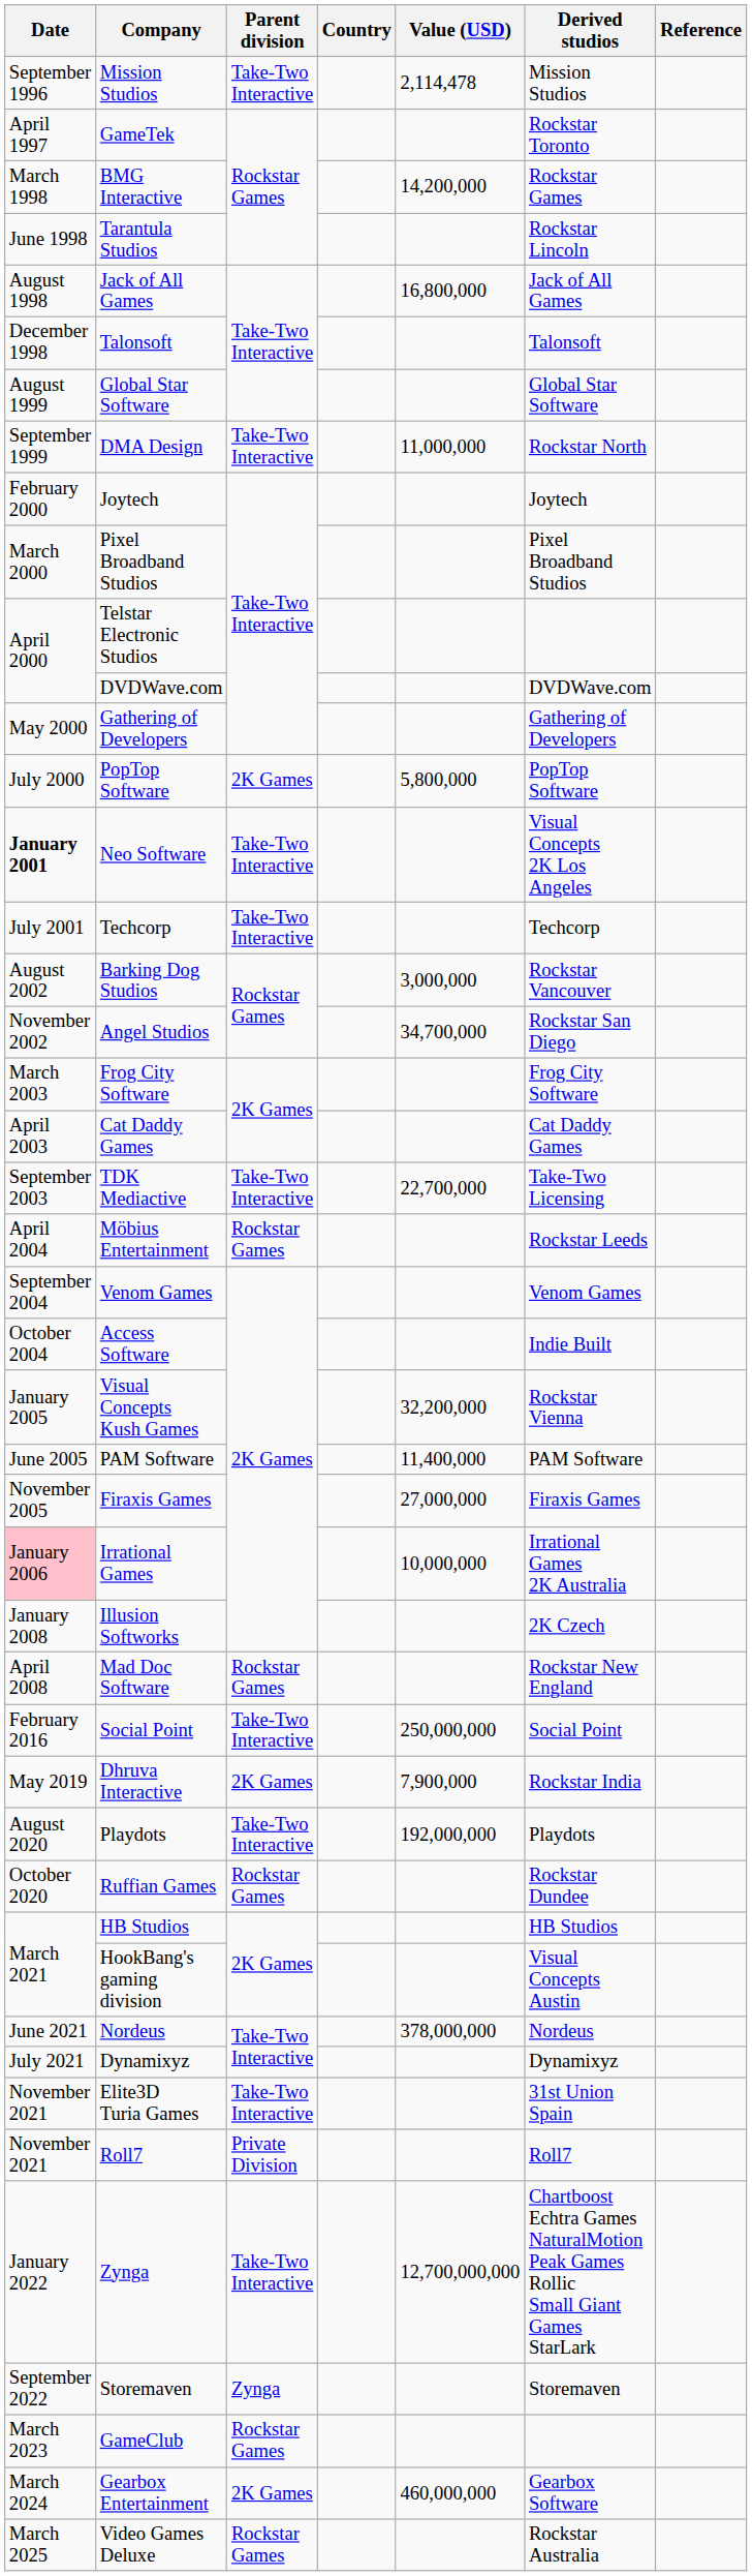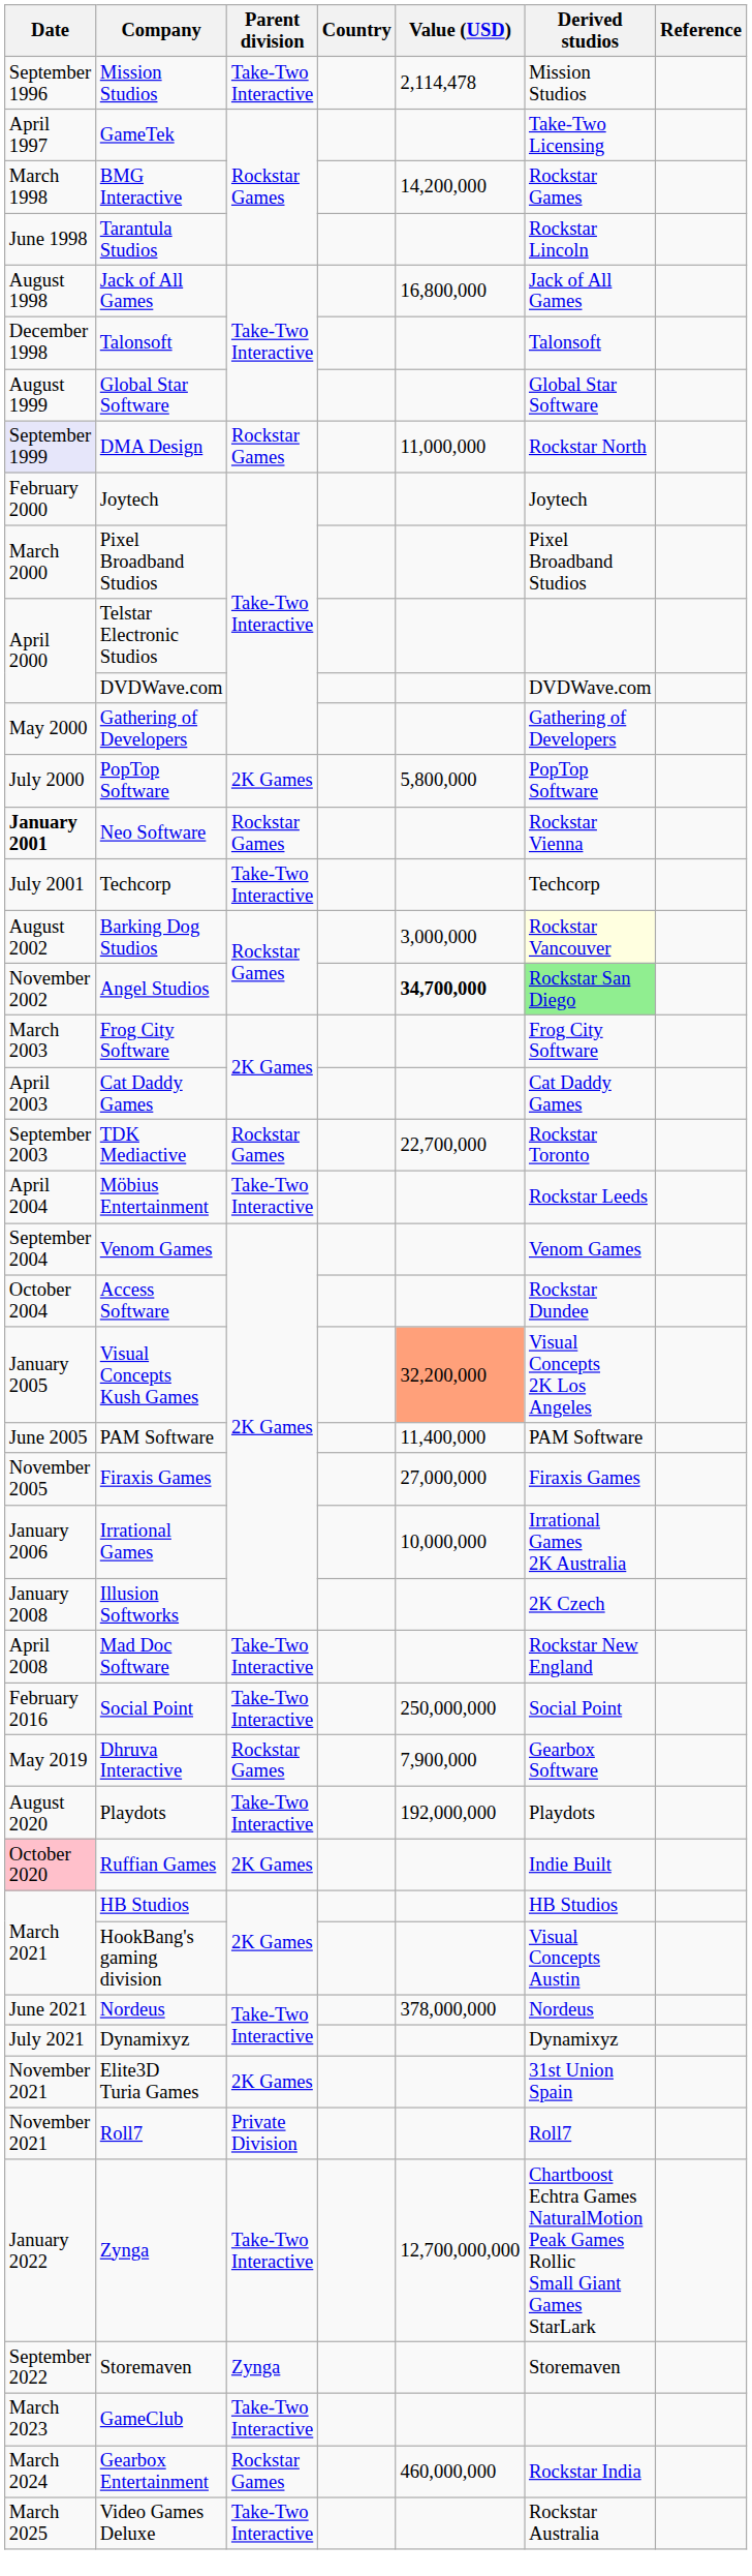 <table class="wikitable sortable">
 <tr>
 <th>Date</th>
 <th>Company</th>
 <th>Parent division</th>
 <th>Country</th>
 <th>Value (<a href='#'>USD</a>)</th>
 <th>Derived studios</th>
 <th>Reference</th>
 </tr>
 <tr>
 <td>September 1996</td>
 <td><a href='#'>Mission Studios</a></td>
 <td><a href='#'>Take-Two Interactive</a></td>
 <td></td>
 <td>2,114,478</td>
 <td>Mission Studios</td>
 <td></td>
 </tr>
 <tr>
 <td>April 1997</td>
 <td><a href='#'>GameTek</a></td>
 <td rowspan=3><a href='#'>Rockstar Games</a></td>
 <td></td>
 <td></td>
-<td><a href='#'>Rockstar Toronto</a></td>
+<td><a href='#'>Take-Two Licensing</a></td>
 <td></td>
 </tr>
 <tr>
 <td>March 1998</td>
 <td><a href='#'>BMG Interactive</a></td>
 <td></td>
 <td>14,200,000</td>
 <td><a href='#'>Rockstar Games</a></td>
 <td></td>
 </tr>
 <tr>
 <td>June 1998</td>
 <td><a href='#'>Tarantula Studios</a></td>
 <td></td>
 <td></td>
 <td><a href='#'>Rockstar Lincoln</a></td>
 <td></td>
 </tr>
 <tr>
 <td>August 1998</td>
 <td><a href='#'>Jack of All Games</a></td>
 <td rowspan=3><a href='#'>Take-Two Interactive</a></td>
 <td></td>
 <td>16,800,000</td>
 <td><a href='#'>Jack of All Games</a></td>
 <td></td>
 </tr>
 <tr>
 <td>December 1998</td>
 <td><a href='#'>Talonsoft</a></td>
 <td></td>
 <td></td>
 <td><a href='#'>Talonsoft</a></td>
 <td></td>
 </tr>
 <tr>
 <td>August 1999</td>
 <td><a href='#'>Global Star Software</a></td>
 <td></td>
 <td></td>
 <td><a href='#'>Global Star Software</a></td>
 <td></td>
 </tr>
 <tr>
-<td>September 1999</td>
+<td style="background: lavender;">September 1999</td>
 <td><a href='#'>DMA Design</a></td>
-<td><a href='#'>Take-Two Interactive</a></td>
+<td><a href='#'>Rockstar Games</a></td>
 <td></td>
 <td>11,000,000</td>
 <td><a href='#'>Rockstar North</a></td>
 <td></td>
 </tr>
 <tr>
 <td>February 2000</td>
 <td>Joytech</td>
 <td rowspan=5><a href='#'>Take-Two Interactive</a></td>
 <td></td>
 <td></td>
 <td>Joytech</td>
 <td></td>
 </tr>
 <tr>
 <td>March 2000</td>
 <td>Pixel Broadband Studios</td>
 <td></td>
 <td></td>
 <td>Pixel Broadband Studios</td>
 <td></td>
 </tr>
 <tr>
 <td rowspan=2>April 2000</td>
 <td>Telstar Electronic Studios</td>
 <td></td>
 <td></td>
 <td></td>
 <td></td>
 </tr>
 <tr>
 <td>DVDWave.com</td>
 <td></td>
 <td></td>
 <td>DVDWave.com</td>
 <td></td>
 </tr>
 <tr>
 <td>May 2000</td>
 <td><a href='#'>Gathering of Developers</a></td>
 <td></td>
 <td></td>
 <td><a href='#'>Gathering of Developers</a></td>
 <td></td>
 </tr>
 <tr>
 <td>July 2000</td>
 <td><a href='#'>PopTop Software</a></td>
 <td><a href='#'>2K Games</a></td>
 <td></td>
 <td>5,800,000</td>
 <td><a href='#'>PopTop Software</a></td>
 <td></td>
 </tr>
 <tr>
 <td><strong>January 2001</strong></td>
 <td><a href='#'>Neo Software</a></td>
-<td><a href='#'>Take-Two Interactive</a></td>
+<td><a href='#'>Rockstar Games</a></td>
 <td></td>
 <td></td>
-<td><a href='#'>Visual Concepts</a> <br> <a href='#'>2K Los Angeles</a></td>
+<td><a href='#'>Rockstar Vienna</a></td>
 <td></td>
 </tr>
 <tr>
 <td>July 2001</td>
 <td>Techcorp</td>
 <td><a href='#'>Take-Two Interactive</a></td>
 <td></td>
 <td></td>
 <td>Techcorp</td>
 <td></td>
 </tr>
 <tr>
 <td>August 2002</td>
 <td><a href='#'>Barking Dog Studios</a></td>
 <td rowspan=2><a href='#'>Rockstar Games</a></td>
 <td></td>
 <td>3,000,000</td>
-<td><a href='#'>Rockstar Vancouver</a></td>
+<td style="background: lightyellow;"><a href='#'>Rockstar Vancouver</a></td>
 <td></td>
 </tr>
 <tr>
 <td>November 2002</td>
 <td><a href='#'>Angel Studios</a></td>
 <td></td>
-<td>34,700,000</td>
-<td><a href='#'>Rockstar San Diego</a></td>
+<td><strong>34,700,000</strong></td>
+<td style="background: lightgreen;"><a href='#'>Rockstar San Diego</a></td>
 <td></td>
 </tr>
 <tr>
 <td>March 2003</td>
 <td><a href='#'>Frog City Software</a></td>
 <td rowspan=2><a href='#'>2K Games</a></td>
 <td></td>
 <td></td>
 <td><a href='#'>Frog City Software</a></td>
 <td></td>
 </tr>
 <tr>
 <td>April 2003</td>
 <td><a href='#'>Cat Daddy Games</a></td>
 <td></td>
 <td></td>
 <td><a href='#'>Cat Daddy Games</a></td>
 <td></td>
 </tr>
 <tr>
 <td>September 2003</td>
 <td><a href='#'>TDK Mediactive</a></td>
-<td><a href='#'>Take-Two Interactive</a></td>
+<td><a href='#'>Rockstar Games</a></td>
 <td></td>
 <td>22,700,000</td>
-<td><a href='#'>Take-Two Licensing</a></td>
+<td><a href='#'>Rockstar Toronto</a></td>
 <td></td>
 </tr>
 <tr>
 <td>April 2004</td>
 <td><a href='#'>Möbius Entertainment</a></td>
-<td><a href='#'>Rockstar Games</a></td>
+<td><a href='#'>Take-Two Interactive</a></td>
 <td></td>
 <td></td>
 <td><a href='#'>Rockstar Leeds</a></td>
 <td></td>
 </tr>
 <tr>
 <td>September 2004</td>
 <td><a href='#'>Venom Games</a></td>
 <td rowspan=7><a href='#'>2K Games</a></td>
 <td></td>
 <td></td>
 <td><a href='#'>Venom Games</a></td>
 <td></td>
 </tr>
 <tr>
 <td>October 2004</td>
 <td><a href='#'>Access Software</a></td>
 <td></td>
 <td></td>
-<td><a href='#'>Indie Built</a></td>
+<td><a href='#'>Rockstar Dundee</a></td>
 <td></td>
 </tr>
 <tr>
 <td>January 2005</td>
 <td><a href='#'>Visual Concepts</a> <br> <a href='#'>Kush Games</a></td>
 <td></td>
-<td>32,200,000</td>
-<td><a href='#'>Rockstar Vienna</a></td>
+<td style="background: lightsalmon;">32,200,000</td>
+<td><a href='#'>Visual Concepts</a> <br> <a href='#'>2K Los Angeles</a></td>
 <td></td>
 </tr>
 <tr>
 <td>June 2005</td>
 <td>PAM Software</td>
 <td></td>
 <td>11,400,000</td>
 <td>PAM Software</td>
 <td></td>
 </tr>
 <tr>
 <td>November 2005</td>
 <td><a href='#'>Firaxis Games</a></td>
 <td></td>
 <td>27,000,000</td>
 <td><a href='#'>Firaxis Games</a></td>
 <td></td>
 </tr>
 <tr>
-<td style="background: pink;">January 2006</td>
+<td>January 2006</td>
 <td><a href='#'>Irrational Games</a></td>
 <td></td>
 <td>10,000,000</td>
 <td><a href='#'>Irrational Games</a> <br> <a href='#'>2K Australia</a></td>
 <td></td>
 </tr>
 <tr>
 <td>January 2008</td>
 <td><a href='#'>Illusion Softworks</a></td>
 <td></td>
 <td></td>
 <td><a href='#'>2K Czech</a></td>
 <td></td>
 </tr>
 <tr>
 <td>April 2008</td>
 <td><a href='#'>Mad Doc Software</a></td>
-<td><a href='#'>Rockstar Games</a></td>
+<td><a href='#'>Take-Two Interactive</a></td>
 <td></td>
 <td></td>
 <td><a href='#'>Rockstar New England</a></td>
 <td></td>
 </tr>
 <tr>
 <td>February 2016</td>
 <td><a href='#'>Social Point</a></td>
 <td><a href='#'>Take-Two Interactive</a></td>
 <td></td>
 <td>250,000,000</td>
 <td><a href='#'>Social Point</a></td>
 <td></td>
 </tr>
 <tr>
 <td>May 2019</td>
 <td><a href='#'>Dhruva Interactive</a></td>
-<td><a href='#'>2K Games</a></td>
+<td><a href='#'>Rockstar Games</a></td>
 <td></td>
 <td>7,900,000</td>
-<td><a href='#'>Rockstar India</a> </td>
+<td><a href='#'>Gearbox Software</a></td>
 <td></td>
 </tr>
 <tr>
 <td>August 2020</td>
 <td>Playdots</td>
 <td><a href='#'>Take-Two Interactive</a></td>
 <td></td>
 <td>192,000,000</td>
 <td>Playdots</td>
 <td></td>
 </tr>
 <tr>
-<td>October 2020</td>
+<td style="background: pink;">October 2020</td>
 <td><a href='#'>Ruffian Games</a></td>
-<td><a href='#'>Rockstar Games</a></td>
+<td><a href='#'>2K Games</a></td>
 <td></td>
 <td></td>
-<td><a href='#'>Rockstar Dundee</a></td>
+<td><a href='#'>Indie Built</a></td>
 <td></td>
 </tr>
 <tr>
 <td rowspan=2>March 2021</td>
 <td><a href='#'>HB Studios</a></td>
 <td rowspan=2><a href='#'>2K Games</a></td>
 <td></td>
 <td></td>
 <td><a href='#'>HB Studios</a></td>
 <td></td>
 </tr>
 <tr>
 <td>HookBang's gaming division</td>
 <td></td>
 <td></td>
 <td><a href='#'>Visual Concepts Austin</a></td>
 <td></td>
 </tr>
 <tr>
 <td>June 2021</td>
 <td><a href='#'>Nordeus</a></td>
 <td rowspan=2><a href='#'>Take-Two Interactive</a></td>
 <td></td>
 <td>378,000,000</td>
 <td><a href='#'>Nordeus</a></td>
 <td></td>
 </tr>
 <tr>
 <td>July 2021</td>
 <td>Dynamixyz</td>
 <td></td>
 <td></td>
 <td>Dynamixyz</td>
 <td></td>
 </tr>
 <tr>
 <td>November 2021</td>
 <td>Elite3D <br> Turia Games</td>
-<td><a href='#'>Take-Two Interactive</a></td>
+<td><a href='#'>2K Games</a></td>
 <td></td>
 <td></td>
 <td><a href='#'>31st Union Spain</a></td>
 <td></td>
 </tr>
 <tr>
 <td>November 2021</td>
 <td><a href='#'>Roll7</a></td>
 <td><a href='#'>Private Division</a></td>
 <td></td>
 <td></td>
 <td><a href='#'>Roll7</a></td>
 <td></td>
 </tr>
 <tr>
 <td>January 2022</td>
 <td><a href='#'>Zynga</a></td>
 <td><a href='#'>Take-Two Interactive</a></td>
 <td></td>
 <td>12,700,000,000</td>
 <td><a href='#'>Chartboost</a> <br> Echtra Games <br> <a href='#'>NaturalMotion</a> <br> <a href='#'>Peak Games</a> <br> Rollic <br> <a href='#'>Small Giant Games</a> <br> StarLark</td>
 <td></td>
 </tr>
 <tr>
 <td>September 2022</td>
 <td>Storemaven</td>
 <td><a href='#'>Zynga</a></td>
 <td></td>
 <td></td>
 <td>Storemaven</td>
 <td></td>
 </tr>
 <tr>
 <td>March 2023</td>
 <td><a href='#'>GameClub</a></td>
-<td><a href='#'>Rockstar Games</a></td>
+<td><a href='#'>Take-Two Interactive</a></td>
 <td></td>
 <td></td>
 <td></td>
 <td></td>
 </tr>
 <tr>
 <td>March 2024</td>
 <td><a href='#'>Gearbox Entertainment</a></td>
-<td><a href='#'>2K Games</a></td>
+<td><a href='#'>Rockstar Games</a></td>
 <td></td>
 <td>460,000,000</td>
-<td><a href='#'>Gearbox Software</a></td>
+<td><a href='#'>Rockstar India</a> </td>
 <td></td>
 </tr>
 <tr>
 <td>March 2025</td>
 <td>Video Games Deluxe</td>
-<td><a href='#'>Rockstar Games</a></td>
+<td><a href='#'>Take-Two Interactive</a></td>
 <td></td>
 <td></td>
 <td>Rockstar Australia</td>
 <td></td>
 </tr>
 </table>
